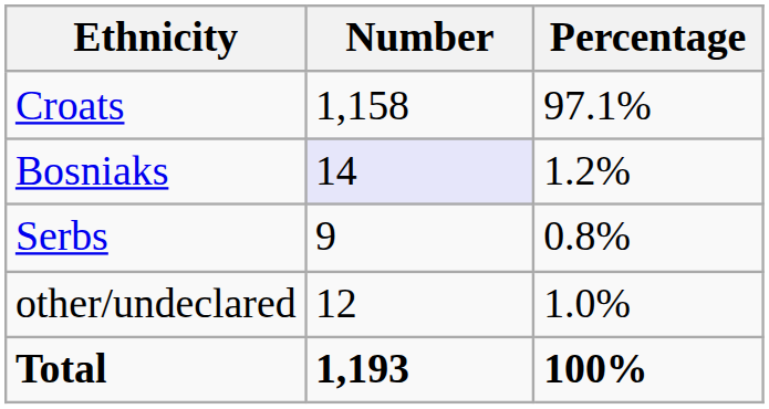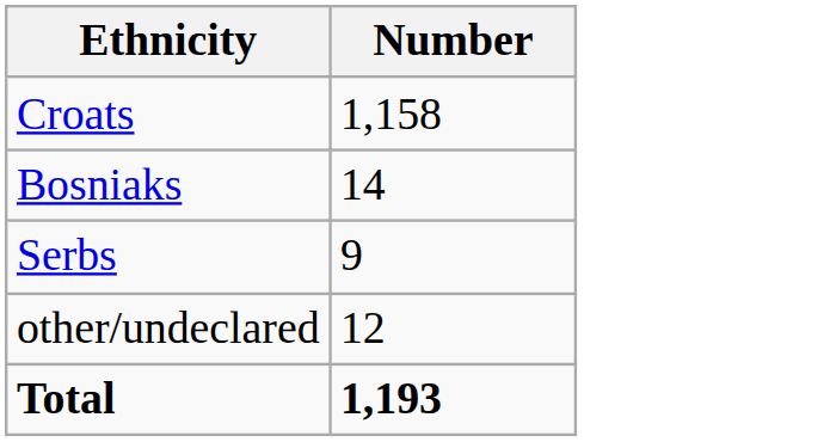 <table class="wikitable">
 <tr>
 <th width="100px">Ethnicity</th>
 <th width="80px">Number</th>
-<th width="80px">Percentage</th>
 </tr>
 <tr>
 <td><a href='#'>Croats</a></td>
 <td>1,158</td>
-<td>97.1%</td>
 </tr>
 <tr>
 <td><a href='#'>Bosniaks</a></td>
-<td style="background: lavender;">14</td>
-<td>1.2%</td>
+<td>14</td>
 </tr>
 <tr>
 <td><a href='#'>Serbs</a></td>
 <td>9</td>
-<td>0.8%</td>
 </tr>
 <tr>
 <td>other/undeclared</td>
 <td>12</td>
-<td>1.0%</td>
 </tr>
 <tr>
 <td><strong>Total</strong></td>
 <td><strong>1,193</strong></td>
-<td><strong>100%</strong></td>
 </tr>
 </table>
